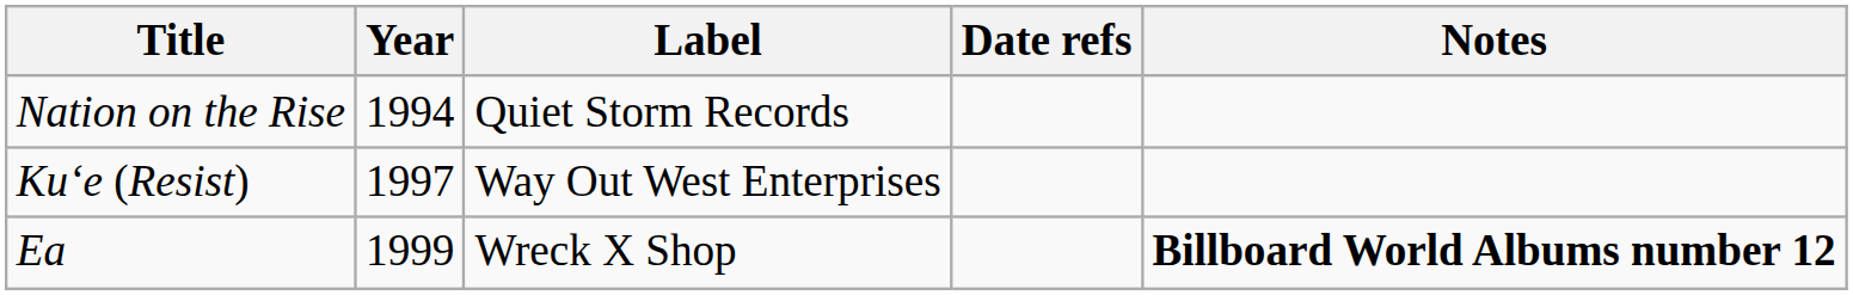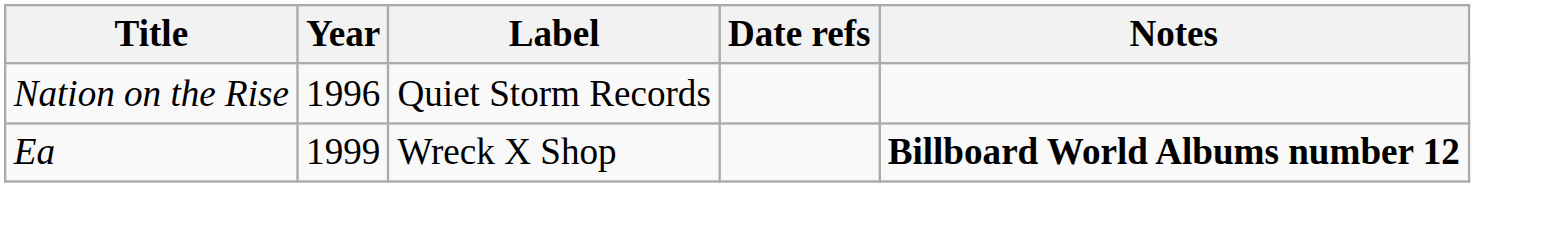 <table class="wikitable">
 <tr>
 <th>Title</th>
 <th>Year</th>
 <th>Label</th>
 <th>Date refs</th>
 <th>Notes</th>
 </tr>
 <tr>
 <td><em>Nation on the Rise</em></td>
-<td>1994</td>
+<td>1996</td>
 <td>Quiet Storm Records</td>
-<td></td>
-<td></td>
-</tr>
-<tr>
-<td><em>Kuʻe</em> (<em>Resist</em>)</td>
-<td>1997</td>
-<td>Way Out West Enterprises</td>
 <td></td>
 <td></td>
 </tr>
 <tr>
 <td><em>Ea</em></td>
 <td>1999</td>
 <td>Wreck X Shop</td>
 <td></td>
 <td><strong>Billboard World Albums number 12</strong></td>
 </tr>
 </table>
